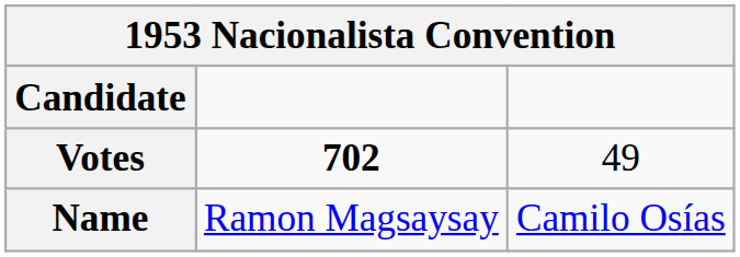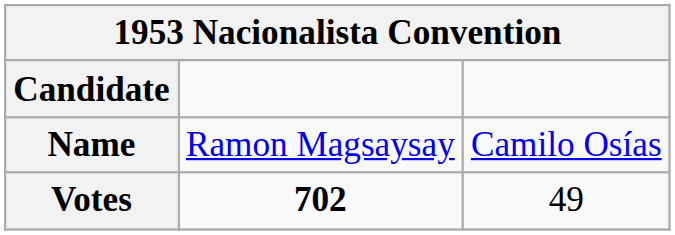 <table class="wikitable" style="text-align:center">
 <tr>
 <th colspan="3">1953 Nacionalista Convention</th>
 </tr>
 <tr>
 <th>Candidate</th>
 <td></td>
 <td></td>
 </tr>
 <tr>
+<th align="right"><strong>Name</strong></th>
+<td><a href='#'>Ramon Magsaysay</a></td>
+<td><a href='#'>Camilo Osías</a></td>
+</tr>
+<tr>
 <th align="right"><strong>Votes</strong></th>
 <td><strong>702</strong></td>
 <td>49</td>
 </tr>
-<tr>
-<th align="right"><strong>Name</strong></th>
-<td><a href='#'>Ramon Magsaysay</a></td>
-<td><a href='#'>Camilo Osías</a></td>
-</tr>
 </table>
